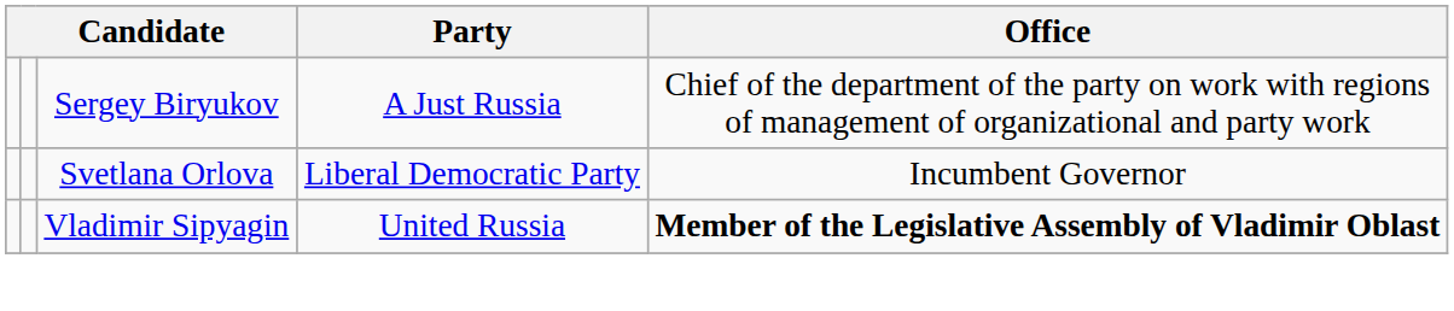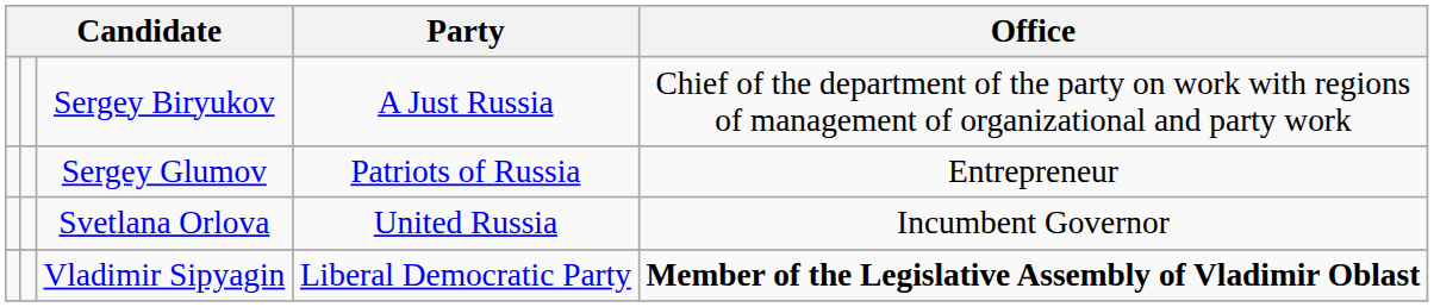 <table class="wikitable" style="text-align:center;">
 <tr>
 <th colspan=3>Candidate</th>
 <th>Party</th>
 <th>Office</th>
 </tr>
 <tr>
 <td bgcolor=></td>
 <td></td>
 <td><a href='#'>Sergey Biryukov</a></td>
 <td><a href='#'>A Just Russia</a></td>
 <td>Chief of the department of the party on work with regions<br>of management of organizational and party work</td>
 </tr>
 <tr>
 <td bgcolor=></td>
 <td></td>
+<td><a href='#'>Sergey Glumov</a></td>
+<td><a href='#'>Patriots of Russia</a></td>
+<td>Entrepreneur</td>
+</tr>
+<tr>
+<td bgcolor=></td>
+<td></td>
 <td><a href='#'>Svetlana Orlova</a></td>
-<td><a href='#'>Liberal Democratic Party</a></td>
+<td><a href='#'>United Russia</a></td>
 <td>Incumbent Governor</td>
 </tr>
 <tr>
 <td bgcolor=></td>
 <td></td>
 <td><a href='#'>Vladimir Sipyagin</a></td>
-<td><a href='#'>United Russia</a></td>
+<td><a href='#'>Liberal Democratic Party</a></td>
 <td><strong>Member of the Legislative Assembly of Vladimir Oblast</strong></td>
 </tr>
 </table>
